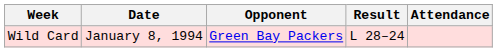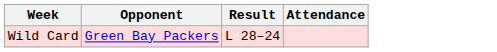 <table class="wikitable" align="center">
 <tr>
 <th>Week</th>
-<th>Date</th>
 <th>Opponent</th>
 <th>Result</th>
 <th>Attendance</th>
 </tr>
 <tr style="background: #ffdddd;" align="center">
 <td>Wild Card</td>
-<td>January 8, 1994</td>
 <td><a href='#'>Green Bay Packers</a></td>
 <td>L 28–24</td>
 <td></td>
 </tr>
 </table>
